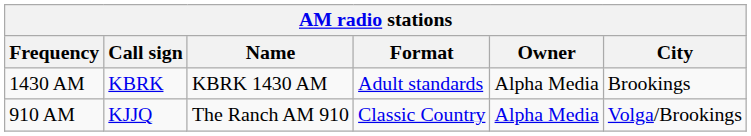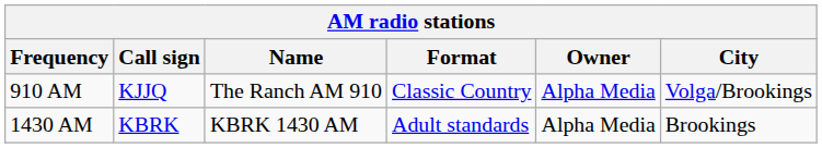 <table class="wikitable">
 <tr>
 <th align="center" colspan="6"><strong><a href='#'>AM radio</a> stations</strong></th>
 </tr>
 <tr>
 <th>Frequency</th>
 <th>Call sign</th>
 <th>Name</th>
 <th>Format</th>
 <th>Owner</th>
 <th>City</th>
 </tr>
 <tr>
+<td>910 AM</td>
+<td><a href='#'>KJJQ</a></td>
+<td>The Ranch AM 910</td>
+<td><a href='#'>Classic Country</a></td>
+<td><a href='#'>Alpha Media</a></td>
+<td><a href='#'>Volga</a>/Brookings</td>
+</tr>
+<tr>
 <td>1430 AM</td>
 <td><a href='#'>KBRK</a></td>
 <td>KBRK 1430 AM</td>
 <td><a href='#'>Adult standards</a></td>
 <td>Alpha Media</td>
 <td>Brookings</td>
 </tr>
-<tr>
-<td>910 AM</td>
-<td><a href='#'>KJJQ</a></td>
-<td>The Ranch AM 910</td>
-<td><a href='#'>Classic Country</a></td>
-<td><a href='#'>Alpha Media</a></td>
-<td><a href='#'>Volga</a>/Brookings</td>
-</tr>
 </table>
